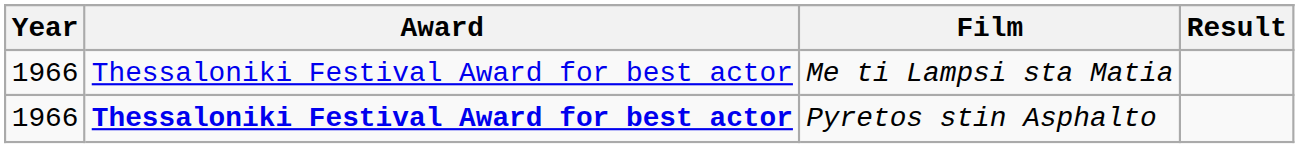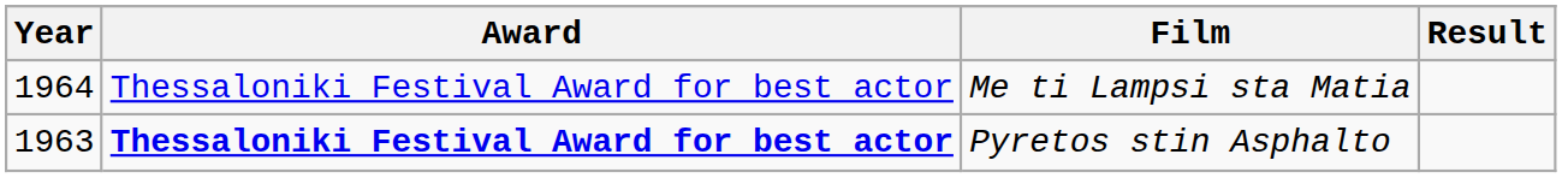 <table class="wikitable sortable">
 <tr>
 </tr>
 <tr>
 <th>Year</th>
 <th>Award</th>
 <th>Film</th>
 <th>Result</th>
 </tr>
 <tr>
-<td>1966</td>
+<td>1964</td>
 <td><a href='#'>Thessaloniki Festival Award for best actor</a></td>
 <td><em>Me ti Lampsi sta Matia</em></td>
 <td></td>
 </tr>
 <tr>
-<td>1966</td>
+<td>1963</td>
 <td><strong><a href='#'>Thessaloniki Festival Award for best actor</a></strong></td>
 <td><em> Pyretos stin Asphalto</em></td>
 <td></td>
 </tr>
 </table>
